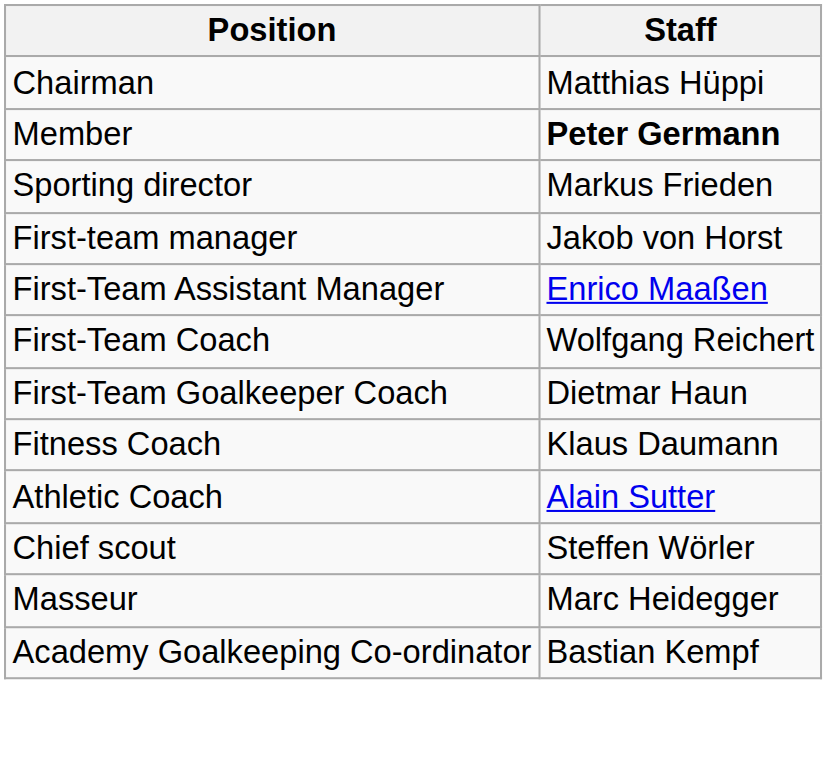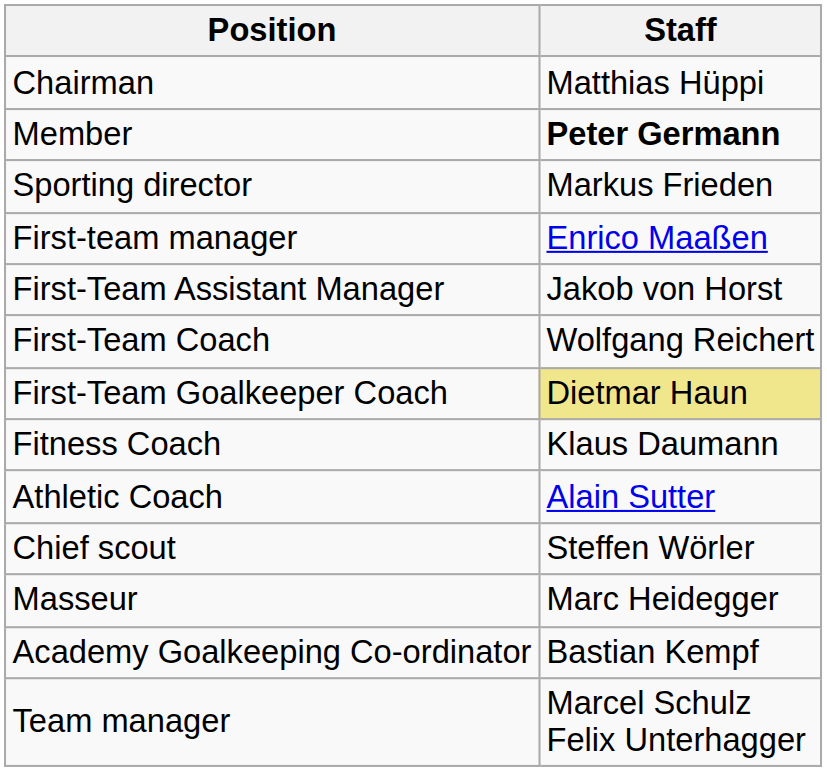 <table class="wikitable">
 <tr>
 <th>Position</th>
 <th>Staff</th>
 </tr>
 <tr>
 <td>Chairman</td>
 <td> Matthias Hüppi</td>
 </tr>
 <tr>
 <td>Member</td>
 <td><strong> Peter Germann</strong></td>
 </tr>
 <tr>
 <td>Sporting director</td>
 <td> Markus Frieden</td>
 </tr>
 <tr>
 <td>First-team manager</td>
-<td> Jakob von Horst</td>
+<td>  <a href='#'>Enrico Maaßen</a></td>
 </tr>
 <tr>
 <td>First-Team Assistant Manager</td>
-<td>  <a href='#'>Enrico Maaßen</a></td>
+<td> Jakob von Horst</td>
 </tr>
 <tr>
 <td>First-Team Coach</td>
 <td> Wolfgang Reichert</td>
 </tr>
 <tr>
 <td>First-Team Goalkeeper Coach</td>
-<td> Dietmar Haun</td>
+<td style="background: khaki;"> Dietmar Haun</td>
 </tr>
 <tr>
 <td>Fitness Coach</td>
 <td> Klaus Daumann</td>
 </tr>
 <tr>
 <td>Athletic Coach</td>
 <td> <a href='#'>Alain Sutter</a></td>
 </tr>
 <tr>
 <td>Chief scout</td>
 <td> Steffen Wörler</td>
 </tr>
 <tr>
 <td>Masseur</td>
 <td> Marc Heidegger</td>
 </tr>
 <tr>
 <td>Academy Goalkeeping Co-ordinator</td>
 <td> Bastian Kempf</td>
 </tr>
+<tr>
+<td>Team manager</td>
+<td> Marcel Schulz<br>  Felix Unterhagger</td>
+</tr>
 </table>
